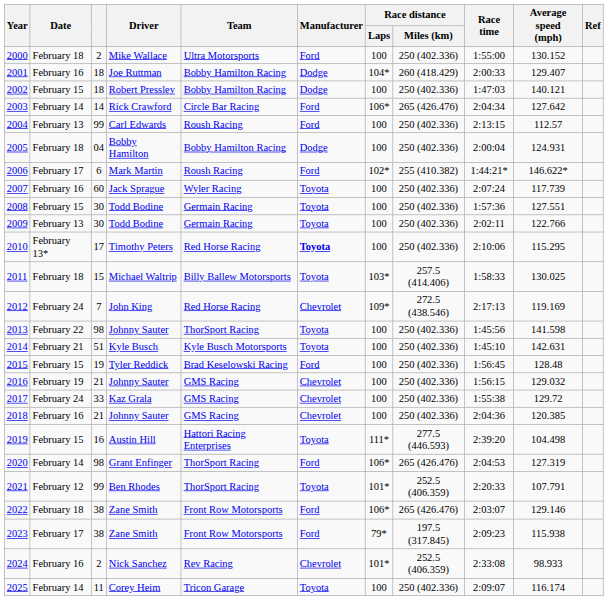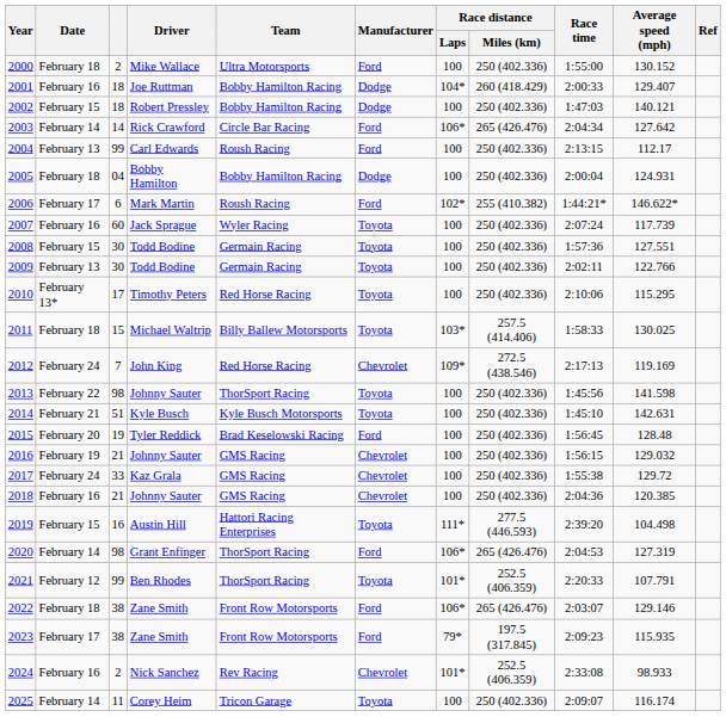 <table class="wikitable" style="font-size: 95%;">
 <tr>
 <th rowspan="2">Year</th>
 <th rowspan="2">Date</th>
 <th rowspan="2"></th>
 <th rowspan="2">Driver</th>
 <th rowspan="2">Team</th>
 <th rowspan="2">Manufacturer</th>
 <th colspan="2">Race distance</th>
 <th rowspan="2">Race time</th>
 <th rowspan="2">Average speed<br>(mph)</th>
 <th rowspan="2">Ref</th>
 </tr>
 <tr>
 <th>Laps</th>
 <th>Miles (km)</th>
 </tr>
 <tr>
 <td><a href='#'>2000</a></td>
 <td>February 18</td>
 <td align="center">2</td>
 <td><a href='#'>Mike Wallace</a></td>
 <td><a href='#'>Ultra Motorsports</a></td>
 <td><a href='#'>Ford</a></td>
 <td style="text-align:center;">100</td>
 <td style="text-align:center;">250 (402.336)</td>
 <td style="text-align:center;">1:55:00</td>
 <td style="text-align:center;">130.152</td>
 <td style="text-align:center;"></td>
 </tr>
 <tr>
 <td><a href='#'>2001</a></td>
 <td>February 16</td>
 <td align="center">18</td>
 <td><a href='#'>Joe Ruttman</a></td>
 <td><a href='#'>Bobby Hamilton Racing</a></td>
 <td><a href='#'>Dodge</a></td>
 <td style="text-align:center;">104*</td>
 <td style="text-align:center;">260 (418.429)</td>
 <td style="text-align:center;">2:00:33</td>
 <td style="text-align:center;">129.407</td>
 <td style="text-align:center;"></td>
 </tr>
 <tr>
 <td><a href='#'>2002</a></td>
 <td>February 15</td>
 <td align="center">18</td>
 <td><a href='#'>Robert Pressley</a></td>
 <td><a href='#'>Bobby Hamilton Racing</a></td>
 <td><a href='#'>Dodge</a></td>
 <td style="text-align:center;">100</td>
 <td style="text-align:center;">250 (402.336)</td>
 <td style="text-align:center;">1:47:03</td>
 <td style="text-align:center;">140.121</td>
 <td style="text-align:center;"></td>
 </tr>
 <tr>
 <td><a href='#'>2003</a></td>
 <td>February 14</td>
 <td align="center">14</td>
 <td><a href='#'>Rick Crawford</a></td>
 <td><a href='#'>Circle Bar Racing</a></td>
 <td><a href='#'>Ford</a></td>
 <td style="text-align:center;">106*</td>
 <td style="text-align:center;">265 (426.476)</td>
 <td style="text-align:center;">2:04:34</td>
 <td style="text-align:center;">127.642</td>
 <td style="text-align:center;"></td>
 </tr>
 <tr>
 <td><a href='#'>2004</a></td>
 <td>February 13</td>
 <td align="center">99</td>
 <td><a href='#'>Carl Edwards</a></td>
 <td><a href='#'>Roush Racing</a></td>
 <td><a href='#'>Ford</a></td>
 <td style="text-align:center;">100</td>
 <td style="text-align:center;">250 (402.336)</td>
 <td style="text-align:center;">2:13:15</td>
-<td style="text-align:center;">112.57</td>
+<td style="text-align:center;">112.17</td>
 <td style="text-align:center;"></td>
 </tr>
 <tr>
 <td><a href='#'>2005</a></td>
 <td>February 18</td>
 <td align="center">04</td>
 <td><a href='#'>Bobby Hamilton</a></td>
 <td><a href='#'>Bobby Hamilton Racing</a></td>
 <td><a href='#'>Dodge</a></td>
 <td style="text-align:center;">100</td>
 <td style="text-align:center;">250 (402.336)</td>
 <td style="text-align:center;">2:00:04</td>
 <td style="text-align:center;">124.931</td>
 <td style="text-align:center;"></td>
 </tr>
 <tr>
 <td><a href='#'>2006</a></td>
 <td>February 17</td>
 <td align="center">6</td>
 <td><a href='#'>Mark Martin</a></td>
 <td><a href='#'>Roush Racing</a></td>
 <td><a href='#'>Ford</a></td>
 <td style="text-align:center;">102*</td>
 <td style="text-align:center;">255 (410.382)</td>
 <td style="text-align:center;">1:44:21*</td>
 <td style="text-align:center;">146.622*</td>
 <td style="text-align:center;"></td>
 </tr>
 <tr>
 <td><a href='#'>2007</a></td>
 <td>February 16</td>
 <td align="center">60</td>
 <td><a href='#'>Jack Sprague</a></td>
 <td><a href='#'>Wyler Racing</a></td>
 <td><a href='#'>Toyota</a></td>
 <td style="text-align:center;">100</td>
 <td style="text-align:center;">250 (402.336)</td>
 <td style="text-align:center;">2:07:24</td>
 <td style="text-align:center;">117.739</td>
 <td style="text-align:center;"></td>
 </tr>
 <tr>
 <td><a href='#'>2008</a></td>
 <td>February 15</td>
 <td align="center">30</td>
 <td><a href='#'>Todd Bodine</a></td>
 <td><a href='#'>Germain Racing</a></td>
 <td><a href='#'>Toyota</a></td>
 <td style="text-align:center;">100</td>
 <td style="text-align:center;">250 (402.336)</td>
 <td style="text-align:center;">1:57:36</td>
 <td style="text-align:center;">127.551</td>
 <td style="text-align:center;"></td>
 </tr>
 <tr>
 <td><a href='#'>2009</a></td>
 <td>February 13</td>
 <td align="center">30</td>
 <td><a href='#'>Todd Bodine</a></td>
 <td><a href='#'>Germain Racing</a></td>
 <td><a href='#'>Toyota</a></td>
 <td style="text-align:center;">100</td>
 <td style="text-align:center;">250 (402.336)</td>
 <td style="text-align:center;">2:02:11</td>
 <td style="text-align:center;">122.766</td>
 <td style="text-align:center;"></td>
 </tr>
 <tr>
 <td><a href='#'>2010</a></td>
 <td>February 13*</td>
 <td align="center">17</td>
 <td><a href='#'>Timothy Peters</a></td>
 <td><a href='#'>Red Horse Racing</a></td>
-<td><strong><a href='#'>Toyota</a></strong></td>
+<td><a href='#'>Toyota</a></td>
 <td style="text-align:center;">100</td>
 <td style="text-align:center;">250 (402.336)</td>
 <td style="text-align:center;">2:10:06</td>
 <td style="text-align:center;">115.295</td>
 <td style="text-align:center;"></td>
 </tr>
 <tr>
 <td><a href='#'>2011</a></td>
 <td>February 18</td>
 <td align="center">15</td>
 <td><a href='#'>Michael Waltrip</a></td>
 <td><a href='#'>Billy Ballew Motorsports</a></td>
 <td><a href='#'>Toyota</a></td>
 <td style="text-align:center;">103*</td>
 <td style="text-align:center;">257.5 (414.406)</td>
 <td style="text-align:center;">1:58:33</td>
 <td style="text-align:center;">130.025</td>
 <td style="text-align:center;"></td>
 </tr>
 <tr>
 <td><a href='#'>2012</a></td>
 <td>February 24</td>
 <td align="center">7</td>
 <td><a href='#'>John King</a></td>
 <td><a href='#'>Red Horse Racing</a></td>
 <td><a href='#'>Chevrolet</a></td>
 <td style="text-align:center;">109*</td>
 <td style="text-align:center;">272.5 (438.546)</td>
 <td style="text-align:center;">2:17:13</td>
 <td style="text-align:center;">119.169</td>
 <td style="text-align:center;"></td>
 </tr>
 <tr>
 <td><a href='#'>2013</a></td>
 <td>February 22</td>
 <td align="center">98</td>
 <td><a href='#'>Johnny Sauter</a></td>
 <td><a href='#'>ThorSport Racing</a></td>
 <td><a href='#'>Toyota</a></td>
 <td style="text-align:center;">100</td>
 <td style="text-align:center;">250 (402.336)</td>
 <td style="text-align:center;">1:45:56</td>
 <td style="text-align:center;">141.598</td>
 <td style="text-align:center;"></td>
 </tr>
 <tr>
 <td><a href='#'>2014</a></td>
 <td>February 21</td>
 <td align="center">51</td>
 <td><a href='#'>Kyle Busch</a></td>
 <td><a href='#'>Kyle Busch Motorsports</a></td>
 <td><a href='#'>Toyota</a></td>
 <td style="text-align:center;">100</td>
 <td style="text-align:center;">250 (402.336)</td>
 <td style="text-align:center;">1:45:10</td>
 <td style="text-align:center;">142.631</td>
 <td style="text-align:center;"></td>
 </tr>
 <tr>
 <td><a href='#'>2015</a></td>
-<td>February 15</td>
+<td>February 20</td>
 <td align="center">19</td>
 <td><a href='#'>Tyler Reddick</a></td>
 <td><a href='#'>Brad Keselowski Racing</a></td>
 <td><a href='#'>Ford</a></td>
 <td style="text-align:center;">100</td>
 <td style="text-align:center;">250 (402.336)</td>
 <td style="text-align:center;">1:56:45</td>
 <td style="text-align:center;">128.48</td>
 <td style="text-align:center;"></td>
 </tr>
 <tr>
 <td><a href='#'>2016</a></td>
 <td>February 19</td>
 <td align="center">21</td>
 <td><a href='#'>Johnny Sauter</a></td>
 <td><a href='#'>GMS Racing</a></td>
 <td><a href='#'>Chevrolet</a></td>
 <td style="text-align:center;">100</td>
 <td style="text-align:center;">250 (402.336)</td>
 <td style="text-align:center;">1:56:15</td>
 <td style="text-align:center;">129.032</td>
 <td style="text-align:center;"></td>
 </tr>
 <tr>
 <td><a href='#'>2017</a></td>
 <td>February 24</td>
 <td align="center">33</td>
 <td><a href='#'>Kaz Grala</a></td>
 <td><a href='#'>GMS Racing</a></td>
 <td><a href='#'>Chevrolet</a></td>
 <td style="text-align:center;">100</td>
 <td style="text-align:center;">250 (402.336)</td>
 <td style="text-align:center;">1:55:38</td>
 <td style="text-align:center;">129.72</td>
 <td style="text-align:center;"></td>
 </tr>
 <tr>
 <td><a href='#'>2018</a></td>
 <td>February 16</td>
 <td align="center">21</td>
 <td><a href='#'>Johnny Sauter</a></td>
 <td><a href='#'>GMS Racing</a></td>
 <td><a href='#'>Chevrolet</a></td>
 <td style="text-align:center;">100</td>
 <td style="text-align:center;">250 (402.336)</td>
 <td style="text-align:center;">2:04:36</td>
 <td style="text-align:center;">120.385</td>
 <td style="text-align:center;"></td>
 </tr>
 <tr>
 <td><a href='#'>2019</a></td>
 <td>February 15</td>
 <td align="center">16</td>
 <td><a href='#'>Austin Hill</a></td>
 <td><a href='#'>Hattori Racing Enterprises</a></td>
 <td><a href='#'>Toyota</a></td>
 <td style="text-align:center;">111*</td>
 <td style="text-align:center;">277.5 (446.593)</td>
 <td style="text-align:center;">2:39:20</td>
 <td style="text-align:center;">104.498</td>
 <td style="text-align:center;"></td>
 </tr>
 <tr>
 <td><a href='#'>2020</a></td>
 <td>February 14</td>
 <td align="center">98</td>
 <td><a href='#'>Grant Enfinger</a></td>
 <td><a href='#'>ThorSport Racing</a></td>
 <td><a href='#'>Ford</a></td>
 <td style="text-align:center;">106*</td>
 <td style="text-align:center;">265 (426.476)</td>
 <td style="text-align:center;">2:04:53</td>
 <td style="text-align:center;">127.319</td>
 <td style="text-align:center;"></td>
 </tr>
 <tr>
 <td><a href='#'>2021</a></td>
 <td>February 12</td>
 <td align="center">99</td>
 <td><a href='#'>Ben Rhodes</a></td>
 <td><a href='#'>ThorSport Racing</a></td>
 <td><a href='#'>Toyota</a></td>
 <td style="text-align:center;">101*</td>
 <td style="text-align:center;">252.5 (406.359)</td>
 <td style="text-align:center;">2:20:33</td>
 <td style="text-align:center;">107.791</td>
 <td style="text-align:center;"></td>
 </tr>
 <tr>
 <td><a href='#'>2022</a></td>
 <td>February 18</td>
 <td align="center">38</td>
 <td><a href='#'>Zane Smith</a></td>
 <td><a href='#'>Front Row Motorsports</a></td>
 <td><a href='#'>Ford</a></td>
 <td style="text-align:center;">106*</td>
 <td style="text-align:center;">265 (426.476)</td>
 <td style="text-align:center;">2:03:07</td>
 <td style="text-align:center;">129.146</td>
 <td style="text-align:center;"></td>
 </tr>
 <tr>
 <td><a href='#'>2023</a></td>
 <td>February 17</td>
 <td align="center">38</td>
 <td><a href='#'>Zane Smith</a></td>
 <td><a href='#'>Front Row Motorsports</a></td>
 <td><a href='#'>Ford</a></td>
 <td style="text-align:center;">79*</td>
 <td style="text-align:center;">197.5 (317.845)</td>
 <td style="text-align:center;">2:09:23</td>
-<td style="text-align:center;">115.938</td>
+<td style="text-align:center;">115.935</td>
 <td style="text-align:center;"></td>
 </tr>
 <tr>
 <td><a href='#'>2024</a></td>
 <td>February 16</td>
 <td align="center">2</td>
 <td><a href='#'>Nick Sanchez</a></td>
 <td><a href='#'>Rev Racing</a></td>
 <td><a href='#'>Chevrolet</a></td>
 <td style="text-align:center;">101*</td>
 <td style="text-align:center;">252.5 (406.359)</td>
 <td style="text-align:center;">2:33:08</td>
 <td style="text-align:center;">98.933</td>
 <td style="text-align:center;"></td>
 </tr>
 <tr>
 <td><a href='#'>2025</a></td>
 <td>February 14</td>
 <td align="center">11</td>
 <td><a href='#'>Corey Heim</a></td>
 <td><a href='#'>Tricon Garage</a></td>
 <td><a href='#'>Toyota</a></td>
 <td style="text-align:center;">100</td>
 <td style="text-align:center;">250 (402.336)</td>
 <td style="text-align:center;">2:09:07</td>
 <td style="text-align:center;">116.174</td>
 <td style="text-align:center;"></td>
 </tr>
 </table>
